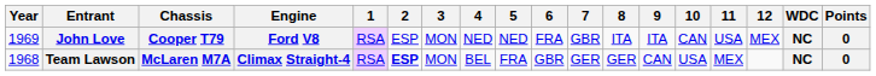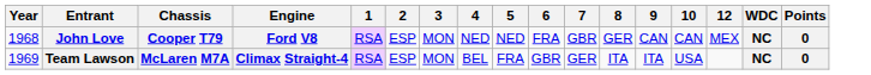 <table class="wikitable" style="text-align:center; font-size:90%">
 <tr>
 <th>Year</th>
 <th>Entrant</th>
 <th>Chassis</th>
 <th>Engine</th>
 <th>1</th>
 <th>2</th>
 <th>3</th>
 <th>4</th>
 <th>5</th>
 <th>6</th>
 <th>7</th>
 <th>8</th>
 <th>9</th>
 <th>10</th>
-<th>11</th>
 <th>12</th>
 <th>WDC</th>
 <th>Points</th>
 </tr>
 <tr>
-<td><a href='#'>1969</a></td>
+<td><a href='#'>1968</a></td>
 <th><a href='#'>John Love</a></th>
 <th><a href='#'>Cooper</a> <a href='#'>T79</a></th>
 <th><a href='#'>Ford</a> <a href='#'>V8</a></th>
 <td style="background:#EFCFFF;"><a href='#'>RSA</a><br></td>
 <td><a href='#'>ESP</a></td>
 <td><a href='#'>MON</a></td>
 <td><a href='#'>NED</a></td>
 <td><a href='#'>NED</a></td>
 <td><a href='#'>FRA</a></td>
 <td><a href='#'>GBR</a></td>
-<td><a href='#'>ITA</a></td>
-<td><a href='#'>ITA</a></td>
+<td><a href='#'>GER</a></td>
 <td><a href='#'>CAN</a></td>
-<td><a href='#'>USA</a></td>
+<td><a href='#'>CAN</a></td>
 <td><a href='#'>MEX</a></td>
 <th>NC</th>
 <th>0</th>
 </tr>
 <tr>
-<td><a href='#'>1968</a></td>
+<td><a href='#'>1969</a></td>
 <th>Team Lawson</th>
 <th><a href='#'>McLaren</a> <a href='#'>M7A</a></th>
 <th><a href='#'>Climax</a> <a href='#'>Straight-4</a></th>
 <td style="background:#EFCFFF;"><a href='#'>RSA</a><br></td>
-<td><strong><a href='#'>ESP</a></strong></td>
+<td><a href='#'>ESP</a></td>
 <td><a href='#'>MON</a></td>
 <td><a href='#'>BEL</a></td>
 <td><a href='#'>FRA</a></td>
 <td><a href='#'>GBR</a></td>
 <td><a href='#'>GER</a></td>
-<td><a href='#'>GER</a></td>
-<td><a href='#'>CAN</a></td>
+<td><a href='#'>ITA</a></td>
+<td><a href='#'>ITA</a></td>
 <td><a href='#'>USA</a></td>
-<td><a href='#'>MEX</a></td>
 <td></td>
 <th>NC</th>
 <th>0</th>
 </tr>
 </table>
